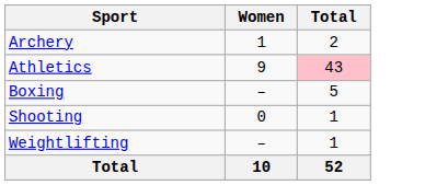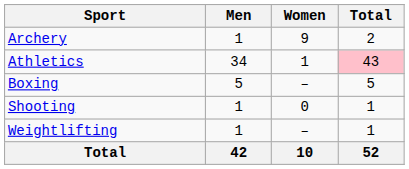 <table class="wikitable sortable" style="text-align:center;">
 <tr>
 <th width=180>Sport</th>
+<th width=55>Men</th>
 <th width=55>Women</th>
 <th width=55>Total</th>
 </tr>
 <tr>
 <td align=left><a href='#'>Archery</a></td>
 <td>1</td>
+<td>9</td>
 <td>2</td>
 </tr>
 <tr>
 <td align=left><a href='#'>Athletics</a></td>
-<td>9</td>
+<td>34</td>
+<td>1</td>
 <td style="background: pink;">43</td>
 </tr>
 <tr>
 <td align=left><a href='#'>Boxing</a></td>
+<td>5</td>
 <td>–</td>
 <td>5</td>
 </tr>
 <tr>
 <td align=left><a href='#'>Shooting</a></td>
+<td>1</td>
 <td>0</td>
 <td>1</td>
 </tr>
 <tr>
 <td align=left><a href='#'>Weightlifting</a></td>
+<td>1</td>
 <td>–</td>
 <td>1</td>
 </tr>
 <tr>
 <th>Total</th>
+<th>42</th>
 <th>10</th>
 <th>52</th>
 </tr>
 </table>
